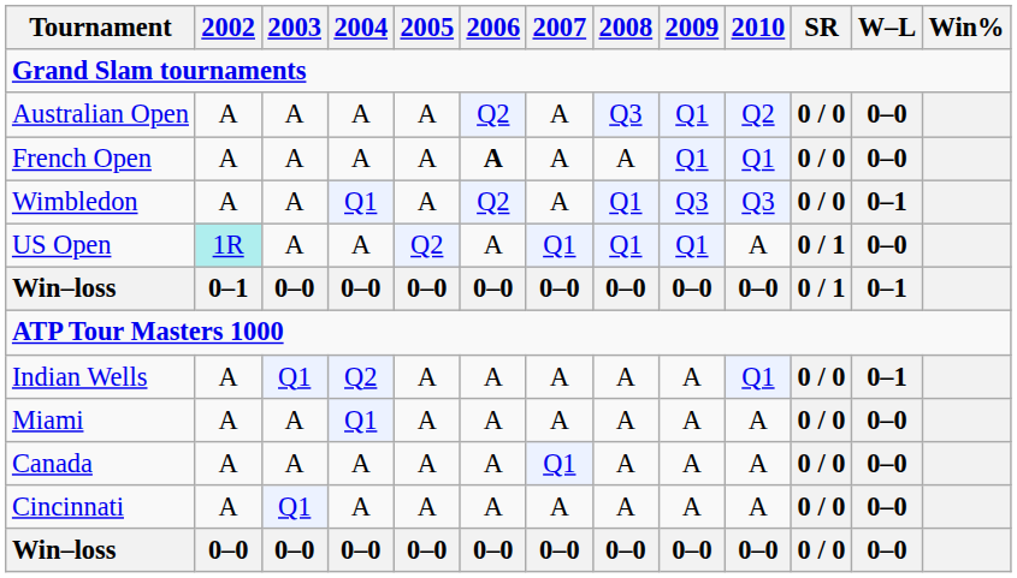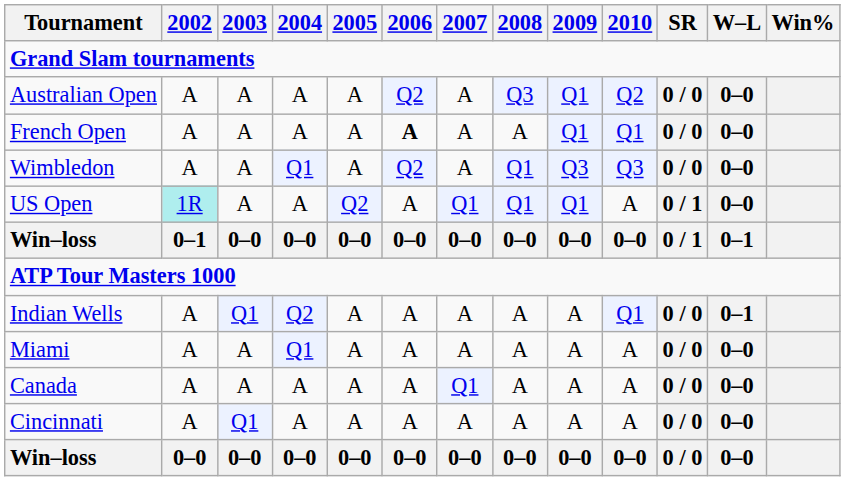 <table class=wikitable style=text-align:center;font-size:97%>
 <tr>
 <th>Tournament</th>
 <th><a href='#'>2002</a></th>
 <th><a href='#'>2003</a></th>
 <th><a href='#'>2004</a></th>
 <th><a href='#'>2005</a></th>
 <th><a href='#'>2006</a></th>
 <th><a href='#'>2007</a></th>
 <th><a href='#'>2008</a></th>
 <th><a href='#'>2009</a></th>
 <th><a href='#'>2010</a></th>
 <th>SR</th>
 <th>W–L</th>
 <th>Win%</th>
 </tr>
 <tr>
 <td colspan=25 style=text-align:left><a href='#'><strong>Grand Slam tournaments</strong></a></td>
 </tr>
 <tr>
 <td align=left><a href='#'>Australian Open</a></td>
 <td>A</td>
 <td>A</td>
 <td>A</td>
 <td>A</td>
 <td bgcolor=ecf2ff><a href='#'>Q2</a></td>
 <td>A</td>
 <td bgcolor=ecf2ff><a href='#'>Q3</a></td>
 <td bgcolor=ecf2ff><a href='#'>Q1</a></td>
 <td bgcolor=ecf2ff><a href='#'>Q2</a></td>
 <th>0 / 0</th>
 <th>0–0</th>
 <th></th>
 </tr>
 <tr>
 <td align=left><a href='#'>French Open</a></td>
 <td>A</td>
 <td>A</td>
 <td>A</td>
 <td>A</td>
 <td><strong>A</strong></td>
 <td>A</td>
 <td>A</td>
 <td bgcolor=ecf2ff><a href='#'>Q1</a></td>
 <td bgcolor=ecf2ff><a href='#'>Q1</a></td>
 <th>0 / 0</th>
 <th>0–0</th>
 <th></th>
 </tr>
 <tr>
 <td align=left><a href='#'>Wimbledon</a></td>
 <td>A</td>
 <td>A</td>
 <td bgcolor=ecf2ff><a href='#'>Q1</a></td>
 <td>A</td>
 <td bgcolor=ecf2ff><a href='#'>Q2</a></td>
 <td>A</td>
 <td bgcolor=ecf2ff><a href='#'>Q1</a></td>
 <td bgcolor=ecf2ff><a href='#'>Q3</a></td>
 <td bgcolor=ecf2ff><a href='#'>Q3</a></td>
 <th>0 / 0</th>
-<th>0–1</th>
+<th>0–0</th>
 <th></th>
 </tr>
 <tr>
 <td align=left><a href='#'>US Open</a></td>
 <td bgcolor=afeeee><a href='#'>1R</a></td>
 <td>A</td>
 <td>A</td>
 <td bgcolor=ecf2ff><a href='#'>Q2</a></td>
 <td>A</td>
 <td bgcolor=ecf2ff><a href='#'>Q1</a></td>
 <td bgcolor=ecf2ff><a href='#'>Q1</a></td>
 <td bgcolor=ecf2ff><a href='#'>Q1</a></td>
 <td>A</td>
 <th>0 / 1</th>
 <th>0–0</th>
 <th></th>
 </tr>
 <tr>
 <th style=text-align:left><strong>Win–loss</strong></th>
 <th>0–1</th>
 <th>0–0</th>
 <th>0–0</th>
 <th>0–0</th>
 <th>0–0</th>
 <th>0–0</th>
 <th>0–0</th>
 <th>0–0</th>
 <th>0–0</th>
 <th>0 / 1</th>
 <th>0–1</th>
 <th></th>
 </tr>
 <tr>
 <td colspan=25 style=text-align:left><strong><a href='#'>ATP Tour Masters 1000</a></strong></td>
 </tr>
 <tr>
 <td align=left><a href='#'>Indian Wells</a></td>
 <td>A</td>
 <td bgcolor=ecf2ff><a href='#'>Q1</a></td>
 <td bgcolor=ecf2ff><a href='#'>Q2</a></td>
 <td>A</td>
 <td>A</td>
 <td>A</td>
 <td>A</td>
 <td>A</td>
 <td bgcolor=ecf2ff><a href='#'>Q1</a></td>
 <th>0 / 0</th>
 <th>0–1</th>
 <th></th>
 </tr>
 <tr>
 <td align=left><a href='#'>Miami</a></td>
 <td>A</td>
 <td>A</td>
 <td bgcolor=ecf2ff><a href='#'>Q1</a></td>
 <td>A</td>
 <td>A</td>
 <td>A</td>
 <td>A</td>
 <td>A</td>
 <td>A</td>
 <th>0 / 0</th>
 <th>0–0</th>
 <th></th>
 </tr>
 <tr>
 <td align=left><a href='#'>Canada</a></td>
 <td>A</td>
 <td>A</td>
 <td>A</td>
 <td>A</td>
 <td>A</td>
 <td bgcolor=ecf2ff><a href='#'>Q1</a></td>
 <td>A</td>
 <td>A</td>
 <td>A</td>
 <th>0 / 0</th>
 <th>0–0</th>
 <th></th>
 </tr>
 <tr>
 <td align=left><a href='#'>Cincinnati</a></td>
 <td>A</td>
 <td bgcolor=ecf2ff><a href='#'>Q1</a></td>
 <td>A</td>
 <td>A</td>
 <td>A</td>
 <td>A</td>
 <td>A</td>
 <td>A</td>
 <td>A</td>
 <th>0 / 0</th>
 <th>0–0</th>
 <th></th>
 </tr>
 <tr>
 <th style=text-align:left><strong>Win–loss</strong></th>
 <th>0–0</th>
 <th>0–0</th>
 <th>0–0</th>
 <th>0–0</th>
 <th>0–0</th>
 <th>0–0</th>
 <th>0–0</th>
 <th>0–0</th>
 <th>0–0</th>
 <th>0 / 0</th>
 <th>0–0</th>
 <th></th>
 </tr>
 </table>
